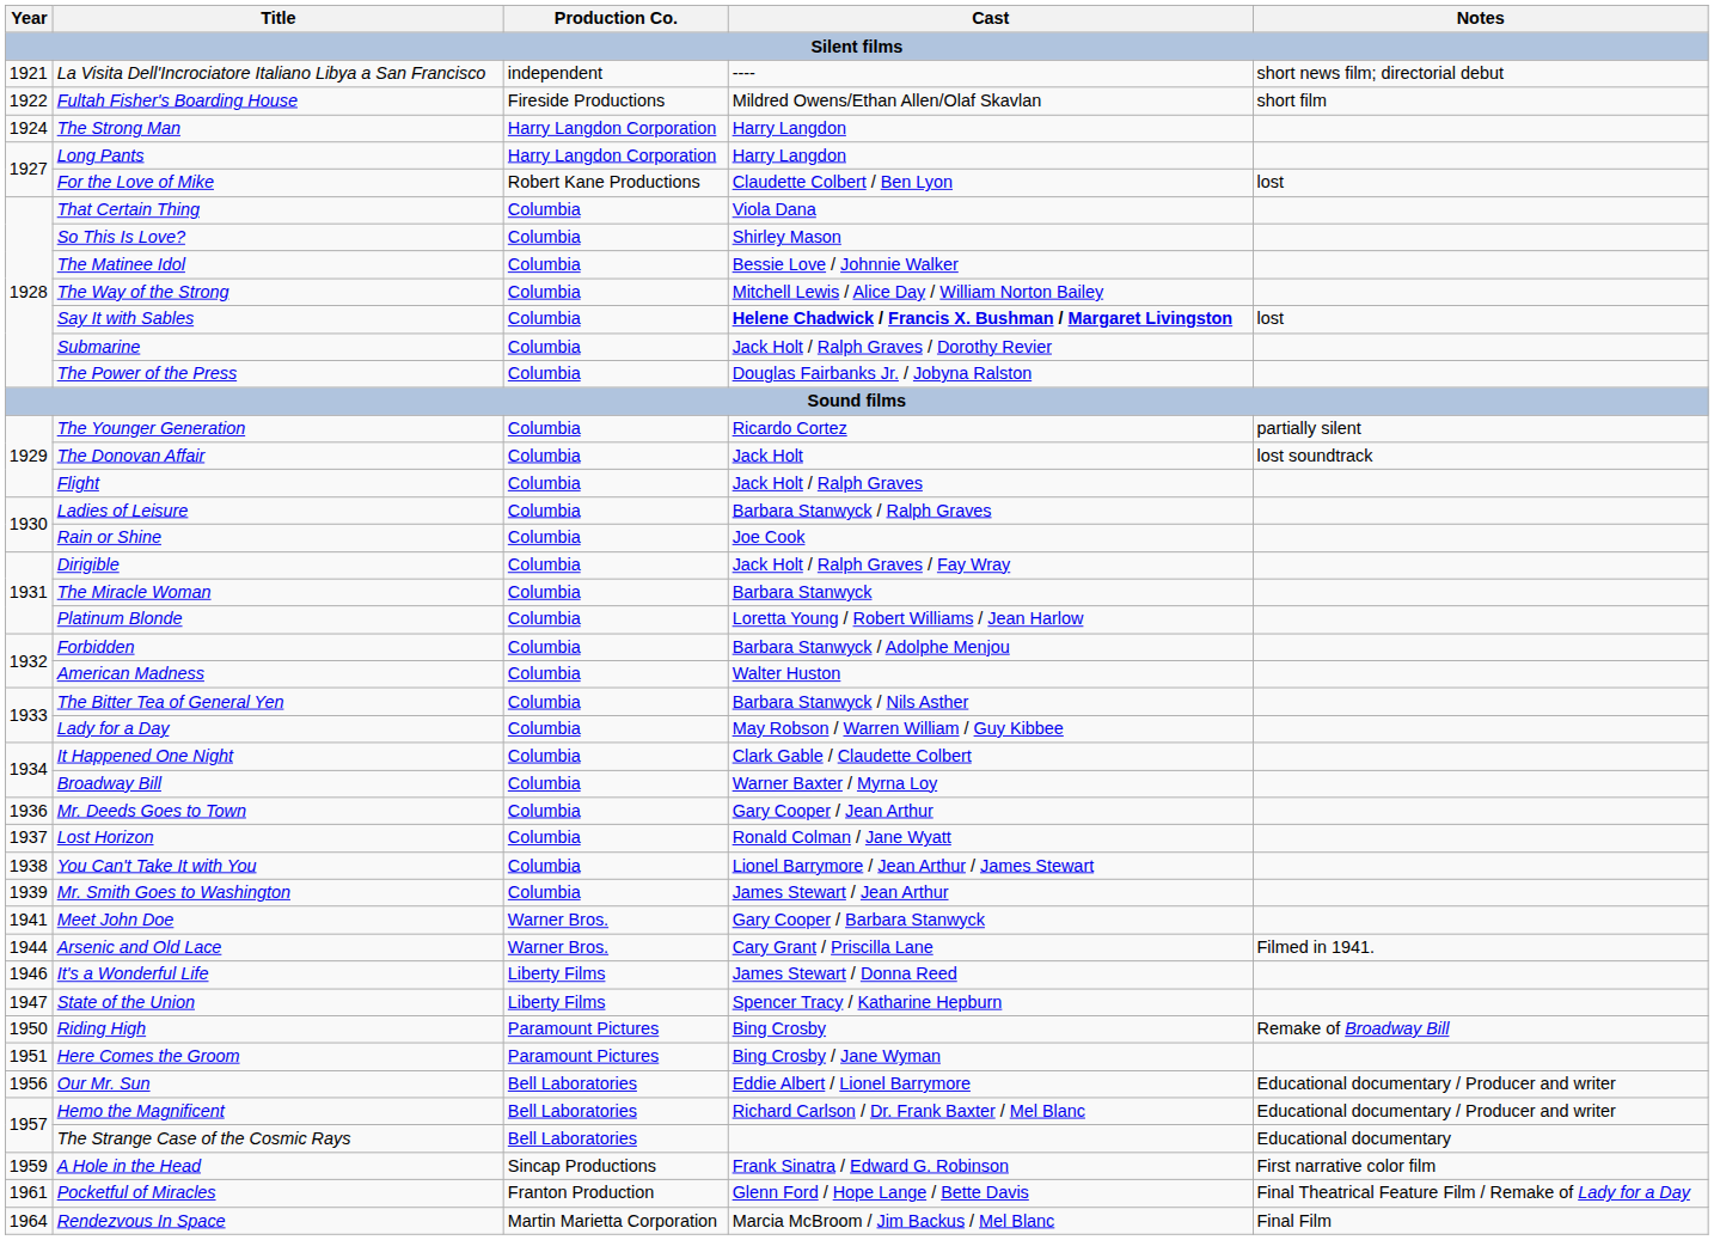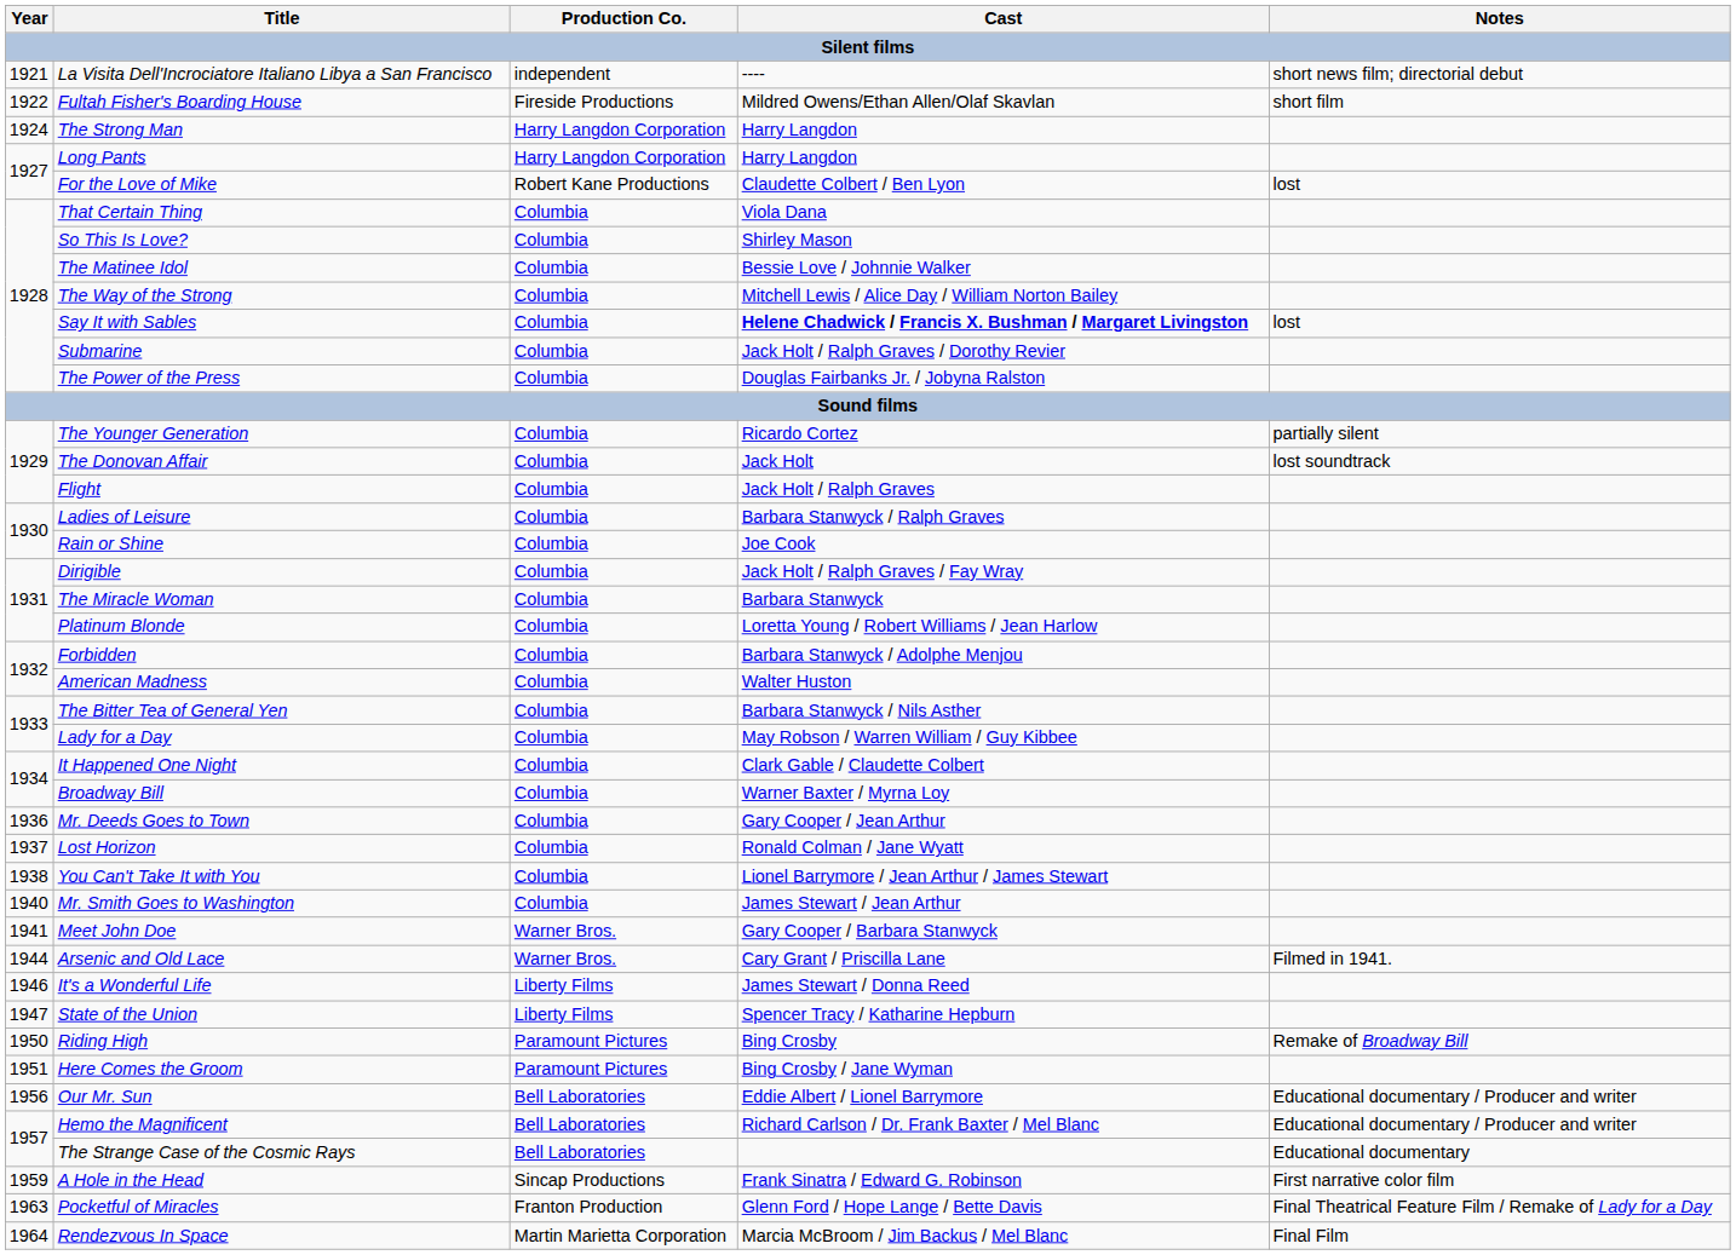 <table class="wikitable sortable" style="width:100%;">
 <tr>
 <th>Year</th>
 <th>Title</th>
 <th>Production Co.</th>
 <th>Cast</th>
 <th>Notes</th>
 </tr>
 <tr>
 <td colspan="5" style="text-align:center; background:LightSteelBlue;"><strong>Silent films</strong></td>
 </tr>
 <tr>
 <td>1921</td>
 <td><em>La Visita Dell'Incrociatore Italiano Libya a San Francisco</em></td>
 <td>independent</td>
 <td>----</td>
 <td>short news film; directorial debut</td>
 </tr>
 <tr>
 <td>1922</td>
 <td><em><a href='#'>Fultah Fisher's Boarding House</a></em></td>
 <td>Fireside Productions</td>
 <td>Mildred Owens/Ethan Allen/Olaf Skavlan</td>
 <td>short film</td>
 </tr>
 <tr>
 <td>1924</td>
 <td><em><a href='#'>The Strong Man</a></em></td>
 <td><a href='#'>Harry Langdon Corporation</a></td>
 <td><a href='#'>Harry Langdon</a></td>
 <td></td>
 </tr>
 <tr>
 <td rowspan="2">1927</td>
 <td><em><a href='#'>Long Pants</a></em></td>
 <td><a href='#'>Harry Langdon Corporation</a></td>
 <td><a href='#'>Harry Langdon</a></td>
 <td></td>
 </tr>
 <tr>
 <td><em><a href='#'>For the Love of Mike</a></em></td>
 <td>Robert Kane Productions</td>
 <td><a href='#'>Claudette Colbert</a> / <a href='#'>Ben Lyon</a></td>
 <td>lost</td>
 </tr>
 <tr>
 <td rowspan="7">1928</td>
 <td><em><a href='#'>That Certain Thing</a></em></td>
 <td><a href='#'>Columbia</a></td>
 <td><a href='#'>Viola Dana</a></td>
 <td></td>
 </tr>
 <tr>
 <td><em><a href='#'>So This Is Love?</a></em></td>
 <td><a href='#'>Columbia</a></td>
 <td><a href='#'>Shirley Mason</a></td>
 <td></td>
 </tr>
 <tr>
 <td><em><a href='#'>The Matinee Idol</a></em></td>
 <td><a href='#'>Columbia</a></td>
 <td><a href='#'>Bessie Love</a> / <a href='#'>Johnnie Walker</a></td>
 <td></td>
 </tr>
 <tr>
 <td><em><a href='#'>The Way of the Strong</a></em></td>
 <td><a href='#'>Columbia</a></td>
 <td><a href='#'>Mitchell Lewis</a> / <a href='#'>Alice Day</a> / <a href='#'>William Norton Bailey</a></td>
 <td></td>
 </tr>
 <tr>
 <td><em><a href='#'>Say It with Sables</a></em></td>
 <td><a href='#'>Columbia</a></td>
 <td><strong><a href='#'>Helene Chadwick</a> / <a href='#'>Francis X. Bushman</a> / <a href='#'>Margaret Livingston</a></strong></td>
 <td>lost</td>
 </tr>
 <tr>
 <td><em><a href='#'>Submarine</a></em></td>
 <td><a href='#'>Columbia</a></td>
 <td><a href='#'>Jack Holt</a> / <a href='#'>Ralph Graves</a> / <a href='#'>Dorothy Revier</a></td>
 <td></td>
 </tr>
 <tr>
 <td><em><a href='#'>The Power of the Press</a></em></td>
 <td><a href='#'>Columbia</a></td>
 <td><a href='#'>Douglas Fairbanks Jr.</a> / <a href='#'>Jobyna Ralston</a></td>
 <td></td>
 </tr>
 <tr>
 <td colspan="5" style="text-align:center; background:LightSteelBlue;"><strong>Sound films</strong></td>
 </tr>
 <tr>
 <td rowspan="3">1929</td>
 <td><em><a href='#'>The Younger Generation</a></em></td>
 <td><a href='#'>Columbia</a></td>
 <td><a href='#'>Ricardo Cortez</a></td>
 <td>partially silent</td>
 </tr>
 <tr>
 <td><em><a href='#'>The Donovan Affair</a></em></td>
 <td><a href='#'>Columbia</a></td>
 <td><a href='#'>Jack Holt</a></td>
 <td>lost soundtrack</td>
 </tr>
 <tr>
 <td><em><a href='#'>Flight</a></em></td>
 <td><a href='#'>Columbia</a></td>
 <td><a href='#'>Jack Holt</a> / <a href='#'>Ralph Graves</a></td>
 <td></td>
 </tr>
 <tr>
 <td rowspan="2">1930</td>
 <td><em><a href='#'>Ladies of Leisure</a></em></td>
 <td><a href='#'>Columbia</a></td>
 <td><a href='#'>Barbara Stanwyck</a> / <a href='#'>Ralph Graves</a></td>
 <td></td>
 </tr>
 <tr>
 <td><em><a href='#'>Rain or Shine</a></em></td>
 <td><a href='#'>Columbia</a></td>
 <td><a href='#'>Joe Cook</a></td>
 <td></td>
 </tr>
 <tr>
 <td rowspan="3">1931</td>
 <td><em><a href='#'>Dirigible</a></em></td>
 <td><a href='#'>Columbia</a></td>
 <td><a href='#'>Jack Holt</a> / <a href='#'>Ralph Graves</a> / <a href='#'>Fay Wray</a></td>
 <td></td>
 </tr>
 <tr>
 <td><em><a href='#'>The Miracle Woman</a></em></td>
 <td><a href='#'>Columbia</a></td>
 <td><a href='#'>Barbara Stanwyck</a></td>
 <td></td>
 </tr>
 <tr>
 <td><em><a href='#'>Platinum Blonde</a></em></td>
 <td><a href='#'>Columbia</a></td>
 <td><a href='#'>Loretta Young</a> / <a href='#'>Robert Williams</a> / <a href='#'>Jean Harlow</a></td>
 <td></td>
 </tr>
 <tr>
 <td rowspan="2">1932</td>
 <td><em><a href='#'>Forbidden</a></em></td>
 <td><a href='#'>Columbia</a></td>
 <td><a href='#'>Barbara Stanwyck</a> / <a href='#'>Adolphe Menjou</a></td>
 <td></td>
 </tr>
 <tr>
 <td><em><a href='#'>American Madness</a></em></td>
 <td><a href='#'>Columbia</a></td>
 <td><a href='#'>Walter Huston</a></td>
 <td></td>
 </tr>
 <tr>
 <td rowspan="2">1933</td>
 <td><em><a href='#'>The Bitter Tea of General Yen</a></em></td>
 <td><a href='#'>Columbia</a></td>
 <td><a href='#'>Barbara Stanwyck</a> / <a href='#'>Nils Asther</a></td>
 <td></td>
 </tr>
 <tr>
 <td><em><a href='#'>Lady for a Day</a></em></td>
 <td><a href='#'>Columbia</a></td>
 <td><a href='#'>May Robson</a> / <a href='#'>Warren William</a> / <a href='#'>Guy Kibbee</a></td>
 <td></td>
 </tr>
 <tr>
 <td rowspan="2">1934</td>
 <td><em><a href='#'>It Happened One Night</a></em></td>
 <td><a href='#'>Columbia</a></td>
 <td><a href='#'>Clark Gable</a> / <a href='#'>Claudette Colbert</a></td>
 <td></td>
 </tr>
 <tr>
 <td><em><a href='#'>Broadway Bill</a></em></td>
 <td><a href='#'>Columbia</a></td>
 <td><a href='#'>Warner Baxter</a> / <a href='#'>Myrna Loy</a></td>
 <td></td>
 </tr>
 <tr>
 <td>1936</td>
 <td><em><a href='#'>Mr. Deeds Goes to Town</a></em></td>
 <td><a href='#'>Columbia</a></td>
 <td><a href='#'>Gary Cooper</a> / <a href='#'>Jean Arthur</a></td>
 <td></td>
 </tr>
 <tr>
 <td>1937</td>
 <td><em><a href='#'>Lost Horizon</a></em></td>
 <td><a href='#'>Columbia</a></td>
 <td><a href='#'>Ronald Colman</a> / <a href='#'>Jane Wyatt</a></td>
 <td></td>
 </tr>
 <tr>
 <td>1938</td>
 <td><em><a href='#'>You Can't Take It with You</a></em></td>
 <td><a href='#'>Columbia</a></td>
 <td><a href='#'>Lionel Barrymore</a> / <a href='#'>Jean Arthur</a> / <a href='#'>James Stewart</a></td>
 <td></td>
 </tr>
 <tr>
-<td>1939</td>
+<td>1940</td>
 <td><em><a href='#'>Mr. Smith Goes to Washington</a></em></td>
 <td><a href='#'>Columbia</a></td>
 <td><a href='#'>James Stewart</a> / <a href='#'>Jean Arthur</a></td>
 <td></td>
 </tr>
 <tr>
 <td>1941</td>
 <td><em><a href='#'>Meet John Doe</a></em></td>
 <td><a href='#'>Warner Bros.</a></td>
 <td><a href='#'>Gary Cooper</a> / <a href='#'>Barbara Stanwyck</a></td>
 <td></td>
 </tr>
 <tr>
 <td>1944</td>
 <td><em><a href='#'>Arsenic and Old Lace</a></em></td>
 <td><a href='#'>Warner Bros.</a></td>
 <td><a href='#'>Cary Grant</a> / <a href='#'>Priscilla Lane</a></td>
 <td>Filmed in 1941.</td>
 </tr>
 <tr>
 <td>1946</td>
 <td><em><a href='#'>It's a Wonderful Life</a></em></td>
 <td><a href='#'>Liberty Films</a></td>
 <td><a href='#'>James Stewart</a> / <a href='#'>Donna Reed</a></td>
 <td></td>
 </tr>
 <tr>
 <td>1947</td>
 <td><em><a href='#'>State of the Union</a></em></td>
 <td><a href='#'>Liberty Films</a></td>
 <td><a href='#'>Spencer Tracy</a> / <a href='#'>Katharine Hepburn</a></td>
 <td></td>
 </tr>
 <tr>
 <td>1950</td>
 <td><em><a href='#'>Riding High</a></em></td>
 <td><a href='#'>Paramount Pictures</a></td>
 <td><a href='#'>Bing Crosby</a></td>
 <td>Remake of <em><a href='#'>Broadway Bill</a></em></td>
 </tr>
 <tr>
 <td>1951</td>
 <td><em><a href='#'>Here Comes the Groom</a></em></td>
 <td><a href='#'>Paramount Pictures</a></td>
 <td><a href='#'>Bing Crosby</a> / <a href='#'>Jane Wyman</a></td>
 <td></td>
 </tr>
 <tr>
 <td>1956</td>
 <td><em><a href='#'>Our Mr. Sun</a></em></td>
 <td><a href='#'>Bell Laboratories</a></td>
 <td><a href='#'>Eddie Albert</a> / <a href='#'>Lionel Barrymore</a></td>
 <td>Educational documentary / Producer and writer</td>
 </tr>
 <tr>
 <td rowspan="2">1957</td>
 <td><em><a href='#'>Hemo the Magnificent</a></em></td>
 <td><a href='#'>Bell Laboratories</a></td>
 <td><a href='#'>Richard Carlson</a> / <a href='#'>Dr. Frank Baxter</a> / <a href='#'>Mel Blanc</a></td>
 <td>Educational documentary / Producer and writer</td>
 </tr>
 <tr>
 <td><em>The Strange Case of the Cosmic Rays</em></td>
 <td><a href='#'>Bell Laboratories</a></td>
 <td></td>
 <td>Educational documentary</td>
 </tr>
 <tr>
 <td>1959</td>
 <td><em><a href='#'>A Hole in the Head</a></em></td>
 <td>Sincap Productions</td>
 <td><a href='#'>Frank Sinatra</a> / <a href='#'>Edward G. Robinson</a></td>
 <td>First narrative color film</td>
 </tr>
 <tr>
-<td>1961</td>
+<td>1963</td>
 <td><em><a href='#'>Pocketful of Miracles</a></em></td>
 <td>Franton Production</td>
 <td><a href='#'>Glenn Ford</a> / <a href='#'>Hope Lange</a> / <a href='#'>Bette Davis</a></td>
 <td>Final Theatrical Feature Film / Remake of <em><a href='#'>Lady for a Day</a></em></td>
 </tr>
 <tr>
 <td>1964</td>
 <td><em><a href='#'>Rendezvous In Space</a></em></td>
 <td>Martin Marietta Corporation</td>
 <td>Marcia McBroom / <a href='#'>Jim Backus</a> / <a href='#'>Mel Blanc</a></td>
 <td>Final Film</td>
 </tr>
 </table>
